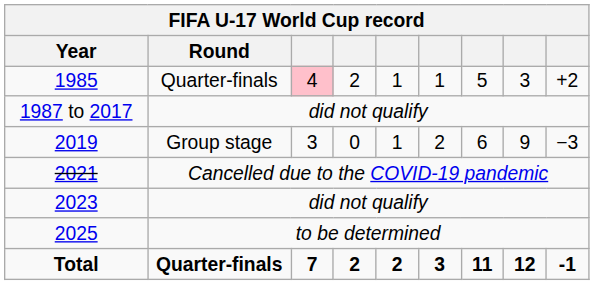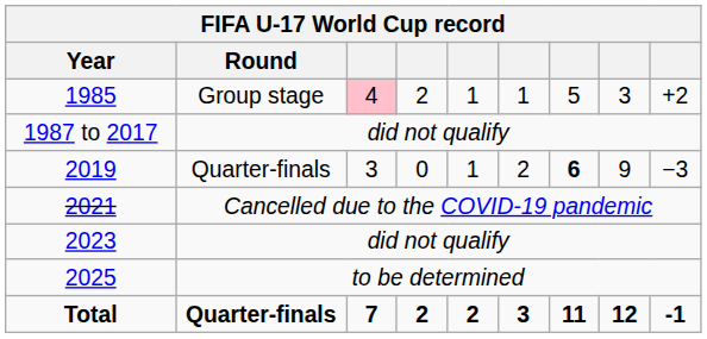 <table class="wikitable" style="text-align: center; font-size: 90%;">
 <tr>
 <th colspan=9>FIFA U-17 World Cup record</th>
 </tr>
 <tr>
 <th width=100>Year</th>
 <th width=100>Round</th>
 <th width=25></th>
 <th width=25></th>
 <th width=25></th>
 <th width=25></th>
 <th width=25></th>
 <th width=25></th>
 <th width=25></th>
 </tr>
 <tr>
 <td> <a href='#'>1985</a></td>
-<td>Quarter-finals</td>
+<td>Group stage</td>
 <td style="background: pink;">4</td>
 <td>2</td>
 <td>1</td>
 <td>1</td>
 <td>5</td>
 <td>3</td>
 <td>+2</td>
 </tr>
 <tr>
 <td> <a href='#'>1987</a> to  <a href='#'>2017</a></td>
 <td colspan=9><em>did not qualify</em></td>
 </tr>
 <tr>
 <td> <a href='#'>2019</a></td>
-<td>Group stage</td>
+<td>Quarter-finals</td>
 <td>3</td>
 <td>0</td>
 <td>1</td>
 <td>2</td>
-<td>6</td>
+<td><strong>6</strong></td>
 <td>9</td>
 <td>−3</td>
 </tr>
 <tr>
 <td> <s><a href='#'>2021</a></s></td>
 <td colspan=9><em>Cancelled due to the <a href='#'>COVID-19 pandemic</a></em></td>
 </tr>
 <tr>
 <td> <a href='#'>2023</a></td>
 <td colspan=9><em>did not qualify</em></td>
 </tr>
 <tr>
 <td> <a href='#'>2025</a></td>
 <td colspan=9><em>to be determined</em></td>
 </tr>
 <tr>
 <td><strong>Total</strong></td>
 <td><strong>Quarter-finals</strong></td>
 <td><strong>7</strong></td>
 <td><strong>2</strong></td>
 <td><strong>2</strong></td>
 <td><strong>3</strong></td>
 <td><strong>11</strong></td>
 <td><strong>12</strong></td>
 <td><strong>-1</strong></td>
 </tr>
 </table>
